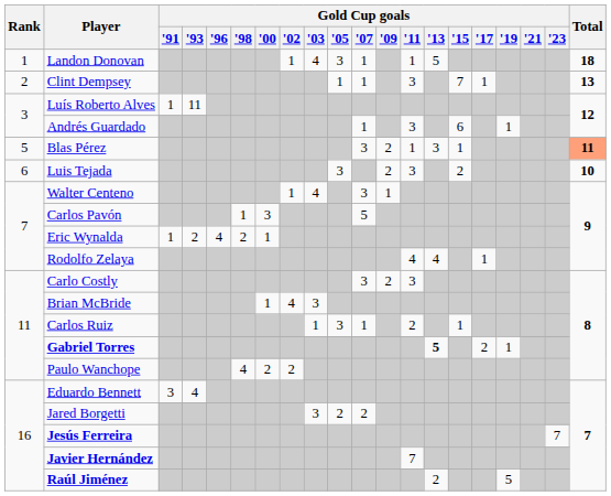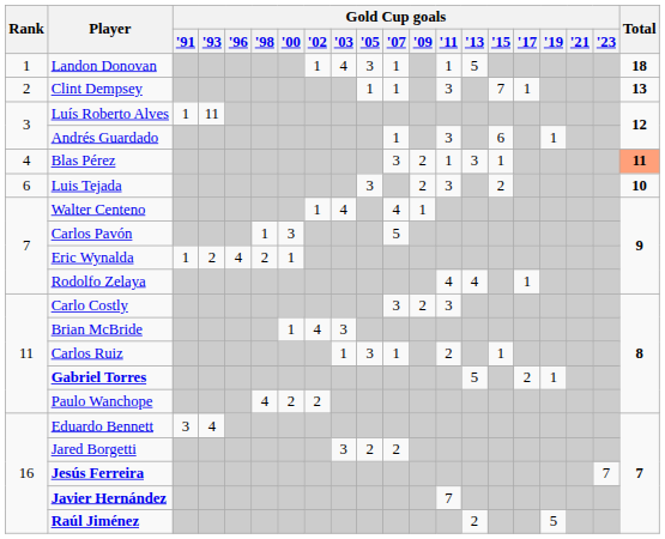 <table class="wikitable" style="text-align:center;">
 <tr>
 <th rowspan="2" style="text-align:center;">Rank</th>
 <th rowspan="2">Player</th>
 <th colspan="17">Gold Cup goals</th>
 <th rowspan="2">Total</th>
 </tr>
 <tr>
 <th><a href='#'>'91</a></th>
 <th><a href='#'>'93</a></th>
 <th><a href='#'>'96</a></th>
 <th><a href='#'>'98</a></th>
 <th><a href='#'>'00</a></th>
 <th><a href='#'>'02</a></th>
 <th><a href='#'>'03</a></th>
 <th><a href='#'>'05</a></th>
 <th><a href='#'>'07</a></th>
 <th><a href='#'>'09</a></th>
 <th><a href='#'>'11</a></th>
 <th><a href='#'>'13</a></th>
 <th><a href='#'>'15</a></th>
 <th><a href='#'>'17</a></th>
 <th><a href='#'>'19</a></th>
 <th><a href='#'>'21</a></th>
 <th><a href='#'>'23</a></th>
 </tr>
 <tr>
 <td>1</td>
 <td style="text-align:left;"> <a href='#'>Landon Donovan</a></td>
 <td bgcolor=#cccccc></td>
 <td bgcolor=#cccccc></td>
 <td bgcolor=#cccccc></td>
 <td bgcolor=#cccccc></td>
 <td bgcolor=#cccccc></td>
 <td>1</td>
 <td>4</td>
 <td>3</td>
 <td>1</td>
 <td bgcolor=#cccccc></td>
 <td>1</td>
 <td>5</td>
 <td bgcolor=#cccccc></td>
 <td bgcolor=#cccccc></td>
 <td bgcolor=#cccccc></td>
 <td bgcolor=#cccccc></td>
 <td bgcolor=#cccccc></td>
 <td><strong>18</strong></td>
 </tr>
 <tr>
 <td>2</td>
 <td style="text-align:left;"> <a href='#'>Clint Dempsey</a></td>
 <td bgcolor=#cccccc></td>
 <td bgcolor=#cccccc></td>
 <td bgcolor=#cccccc></td>
 <td bgcolor=#cccccc></td>
 <td bgcolor=#cccccc></td>
 <td bgcolor=#cccccc></td>
 <td bgcolor=#cccccc></td>
 <td>1</td>
 <td>1</td>
 <td bgcolor=#cccccc></td>
 <td>3</td>
 <td bgcolor=#cccccc></td>
 <td>7</td>
 <td>1</td>
 <td bgcolor=#cccccc></td>
 <td bgcolor=#cccccc></td>
 <td bgcolor=#cccccc></td>
 <td><strong>13</strong></td>
 </tr>
 <tr>
 <td rowspan=2>3</td>
 <td style="text-align:left;"> <a href='#'>Luís Roberto Alves</a></td>
 <td>1</td>
 <td>11</td>
 <td bgcolor=#cccccc></td>
 <td bgcolor=#cccccc></td>
 <td bgcolor=#cccccc></td>
 <td bgcolor=#cccccc></td>
 <td bgcolor=#cccccc></td>
 <td bgcolor=#cccccc></td>
 <td bgcolor=#cccccc></td>
 <td bgcolor=#cccccc></td>
 <td bgcolor=#cccccc></td>
 <td bgcolor=#cccccc></td>
 <td bgcolor=#cccccc></td>
 <td bgcolor=#cccccc></td>
 <td bgcolor=#cccccc></td>
 <td bgcolor=#cccccc></td>
 <td bgcolor=#cccccc></td>
 <td rowspan=2><strong>12</strong></td>
 </tr>
 <tr>
 <td style="text-align:left;"> <a href='#'>Andrés Guardado</a></td>
 <td bgcolor=#cccccc></td>
 <td bgcolor=#cccccc></td>
 <td bgcolor=#cccccc></td>
 <td bgcolor=#cccccc></td>
 <td bgcolor=#cccccc></td>
 <td bgcolor=#cccccc></td>
 <td bgcolor=#cccccc></td>
 <td bgcolor=#cccccc></td>
 <td>1</td>
 <td bgcolor=#cccccc></td>
 <td>3</td>
 <td bgcolor=#cccccc></td>
 <td>6</td>
 <td bgcolor=#cccccc></td>
 <td>1</td>
 <td bgcolor=#cccccc></td>
 <td bgcolor=#cccccc></td>
 </tr>
 <tr>
-<td>5</td>
+<td>4</td>
 <td style="text-align:left;"> <a href='#'>Blas Pérez</a></td>
 <td bgcolor=#cccccc></td>
 <td bgcolor=#cccccc></td>
 <td bgcolor=#cccccc></td>
 <td bgcolor=#cccccc></td>
 <td bgcolor=#cccccc></td>
 <td bgcolor=#cccccc></td>
 <td bgcolor=#cccccc></td>
 <td bgcolor=#cccccc></td>
 <td>3</td>
 <td>2</td>
 <td>1</td>
 <td>3</td>
 <td>1</td>
 <td bgcolor=#cccccc></td>
 <td bgcolor=#cccccc></td>
 <td bgcolor=#cccccc></td>
 <td bgcolor=#cccccc></td>
 <td style="background: lightsalmon;"><strong>11</strong></td>
 </tr>
 <tr>
 <td>6</td>
 <td style="text-align:left;"> <a href='#'>Luis Tejada</a></td>
 <td bgcolor=#cccccc></td>
 <td bgcolor=#cccccc></td>
 <td bgcolor=#cccccc></td>
 <td bgcolor=#cccccc></td>
 <td bgcolor=#cccccc></td>
 <td bgcolor=#cccccc></td>
 <td bgcolor=#cccccc></td>
 <td>3</td>
 <td bgcolor=#cccccc></td>
 <td>2</td>
 <td>3</td>
 <td bgcolor=#cccccc></td>
 <td>2</td>
 <td bgcolor=#cccccc></td>
 <td bgcolor=#cccccc></td>
 <td bgcolor=#cccccc></td>
 <td bgcolor=#cccccc></td>
 <td><strong>10</strong></td>
 </tr>
 <tr>
 <td rowspan=4>7</td>
 <td style="text-align:left;"> <a href='#'>Walter Centeno</a></td>
 <td bgcolor=#cccccc></td>
 <td bgcolor=#cccccc></td>
 <td bgcolor=#cccccc></td>
 <td bgcolor=#cccccc></td>
 <td bgcolor=#cccccc></td>
 <td>1</td>
 <td>4</td>
 <td bgcolor=#cccccc></td>
-<td>3</td>
+<td>4</td>
 <td>1</td>
 <td bgcolor=#cccccc></td>
 <td bgcolor=#cccccc></td>
 <td bgcolor=#cccccc></td>
 <td bgcolor=#cccccc></td>
 <td bgcolor=#cccccc></td>
 <td bgcolor=#cccccc></td>
 <td bgcolor=#cccccc></td>
 <td rowspan=4><strong>9</strong></td>
 </tr>
 <tr>
 <td style="text-align:left;"> <a href='#'>Carlos Pavón</a></td>
 <td bgcolor=#cccccc></td>
 <td bgcolor=#cccccc></td>
 <td bgcolor=#cccccc></td>
 <td>1</td>
 <td>3</td>
 <td bgcolor=#cccccc></td>
 <td bgcolor=#cccccc></td>
 <td bgcolor=#cccccc></td>
 <td>5</td>
 <td bgcolor=#cccccc></td>
 <td bgcolor=#cccccc></td>
 <td bgcolor=#cccccc></td>
 <td bgcolor=#cccccc></td>
 <td bgcolor=#cccccc></td>
 <td bgcolor=#cccccc></td>
 <td bgcolor=#cccccc></td>
 <td bgcolor=#cccccc></td>
 </tr>
 <tr>
 <td style="text-align:left;"> <a href='#'>Eric Wynalda</a></td>
 <td>1</td>
 <td>2</td>
 <td>4</td>
 <td>2</td>
 <td>1</td>
 <td bgcolor=#cccccc></td>
 <td bgcolor=#cccccc></td>
 <td bgcolor=#cccccc></td>
 <td bgcolor=#cccccc></td>
 <td bgcolor=#cccccc></td>
 <td bgcolor=#cccccc></td>
 <td bgcolor=#cccccc></td>
 <td bgcolor=#cccccc></td>
 <td bgcolor=#cccccc></td>
 <td bgcolor=#cccccc></td>
 <td bgcolor=#cccccc></td>
 <td bgcolor=#cccccc></td>
 </tr>
 <tr>
 <td style="text-align:left;"> <a href='#'>Rodolfo Zelaya</a></td>
 <td bgcolor=#cccccc></td>
 <td bgcolor=#cccccc></td>
 <td bgcolor=#cccccc></td>
 <td bgcolor=#cccccc></td>
 <td bgcolor=#cccccc></td>
 <td bgcolor=#cccccc></td>
 <td bgcolor=#cccccc></td>
 <td bgcolor=#cccccc></td>
 <td bgcolor=#cccccc></td>
 <td bgcolor=#cccccc></td>
 <td>4</td>
 <td>4</td>
 <td bgcolor=#cccccc></td>
 <td>1</td>
 <td bgcolor=#cccccc></td>
 <td bgcolor=#cccccc></td>
 <td bgcolor=#cccccc></td>
 </tr>
 <tr>
 <td rowspan=5>11</td>
 <td style="text-align:left;"> <a href='#'>Carlo Costly</a></td>
 <td bgcolor=#cccccc></td>
 <td bgcolor=#cccccc></td>
 <td bgcolor=#cccccc></td>
 <td bgcolor=#cccccc></td>
 <td bgcolor=#cccccc></td>
 <td bgcolor=#cccccc></td>
 <td bgcolor=#cccccc></td>
 <td bgcolor=#cccccc></td>
 <td>3</td>
 <td>2</td>
 <td>3</td>
 <td bgcolor=#cccccc></td>
 <td bgcolor=#cccccc></td>
 <td bgcolor=#cccccc></td>
 <td bgcolor=#cccccc></td>
 <td bgcolor=#cccccc></td>
 <td bgcolor=#cccccc></td>
 <td rowspan=5><strong>8</strong></td>
 </tr>
 <tr>
 <td style="text-align:left;"> <a href='#'>Brian McBride</a></td>
 <td bgcolor=#cccccc></td>
 <td bgcolor=#cccccc></td>
 <td bgcolor=#cccccc></td>
 <td bgcolor=#cccccc></td>
 <td>1</td>
 <td>4</td>
 <td>3</td>
 <td bgcolor=#cccccc></td>
 <td bgcolor=#cccccc></td>
 <td bgcolor=#cccccc></td>
 <td bgcolor=#cccccc></td>
 <td bgcolor=#cccccc></td>
 <td bgcolor=#cccccc></td>
 <td bgcolor=#cccccc></td>
 <td bgcolor=#cccccc></td>
 <td bgcolor=#cccccc></td>
 <td bgcolor=#cccccc></td>
 </tr>
 <tr>
 <td style="text-align:left;"> <a href='#'>Carlos Ruiz</a></td>
 <td bgcolor=#cccccc></td>
 <td bgcolor=#cccccc></td>
 <td bgcolor=#cccccc></td>
 <td bgcolor=#cccccc></td>
 <td bgcolor=#cccccc></td>
 <td bgcolor=#cccccc></td>
 <td>1</td>
 <td>3</td>
 <td>1</td>
 <td bgcolor=#cccccc></td>
 <td>2</td>
 <td bgcolor=#cccccc></td>
 <td>1</td>
 <td bgcolor=#cccccc></td>
 <td bgcolor=#cccccc></td>
 <td bgcolor=#cccccc></td>
 <td bgcolor=#cccccc></td>
 </tr>
 <tr>
 <td style="text-align:left;"> <strong><a href='#'>Gabriel Torres</a></strong></td>
 <td bgcolor=#cccccc></td>
 <td bgcolor=#cccccc></td>
 <td bgcolor=#cccccc></td>
 <td bgcolor=#cccccc></td>
 <td bgcolor=#cccccc></td>
 <td bgcolor=#cccccc></td>
 <td bgcolor=#cccccc></td>
 <td bgcolor=#cccccc></td>
 <td bgcolor=#cccccc></td>
 <td bgcolor=#cccccc></td>
 <td bgcolor=#cccccc></td>
-<td><strong>5</strong></td>
+<td>5</td>
 <td bgcolor=#cccccc></td>
 <td>2</td>
 <td>1</td>
 <td bgcolor=#cccccc></td>
 <td bgcolor=#cccccc></td>
 </tr>
 <tr>
 <td style="text-align:left;"> <a href='#'>Paulo Wanchope</a></td>
 <td bgcolor=#cccccc></td>
 <td bgcolor=#cccccc></td>
 <td bgcolor=#cccccc></td>
 <td>4</td>
 <td>2</td>
 <td>2</td>
 <td bgcolor=#cccccc></td>
 <td bgcolor=#cccccc></td>
 <td bgcolor=#cccccc></td>
 <td bgcolor=#cccccc></td>
 <td bgcolor=#cccccc></td>
 <td bgcolor=#cccccc></td>
 <td bgcolor=#cccccc></td>
 <td bgcolor=#cccccc></td>
 <td bgcolor=#cccccc></td>
 <td bgcolor=#cccccc></td>
 <td bgcolor=#cccccc></td>
 </tr>
 <tr>
 <td rowspan=5>16</td>
 <td style="text-align:left;"> <a href='#'>Eduardo Bennett</a></td>
 <td>3</td>
 <td>4</td>
 <td bgcolor=#cccccc></td>
 <td bgcolor=#cccccc></td>
 <td bgcolor=#cccccc></td>
 <td bgcolor=#cccccc></td>
 <td bgcolor=#cccccc></td>
 <td bgcolor=#cccccc></td>
 <td bgcolor=#cccccc></td>
 <td bgcolor=#cccccc></td>
 <td bgcolor=#cccccc></td>
 <td bgcolor=#cccccc></td>
 <td bgcolor=#cccccc></td>
 <td bgcolor=#cccccc></td>
 <td bgcolor=#cccccc></td>
 <td bgcolor=#cccccc></td>
 <td bgcolor=#cccccc></td>
 <td rowspan=5><strong>7</strong></td>
 </tr>
 <tr>
 <td style="text-align:left;"> <a href='#'>Jared Borgetti</a></td>
 <td bgcolor=#cccccc></td>
 <td bgcolor=#cccccc></td>
 <td bgcolor=#cccccc></td>
 <td bgcolor=#cccccc></td>
 <td bgcolor=#cccccc></td>
 <td bgcolor=#cccccc></td>
 <td>3</td>
 <td>2</td>
 <td>2</td>
 <td bgcolor=#cccccc></td>
 <td bgcolor=#cccccc></td>
 <td bgcolor=#cccccc></td>
 <td bgcolor=#cccccc></td>
 <td bgcolor=#cccccc></td>
 <td bgcolor=#cccccc></td>
 <td bgcolor=#cccccc></td>
 <td bgcolor=#cccccc></td>
 </tr>
 <tr>
 <td style="text-align:left;"> <strong><a href='#'>Jesús Ferreira</a></strong></td>
 <td bgcolor=#cccccc></td>
 <td bgcolor=#cccccc></td>
 <td bgcolor=#cccccc></td>
 <td bgcolor=#cccccc></td>
 <td bgcolor=#cccccc></td>
 <td bgcolor=#cccccc></td>
 <td bgcolor=#cccccc></td>
 <td bgcolor=#cccccc></td>
 <td bgcolor=#cccccc></td>
 <td bgcolor=#cccccc></td>
 <td bgcolor=#cccccc></td>
 <td bgcolor=#cccccc></td>
 <td bgcolor=#cccccc></td>
 <td bgcolor=#cccccc></td>
 <td bgcolor=#cccccc></td>
 <td bgcolor=#cccccc></td>
 <td>7</td>
 </tr>
 <tr>
 <td style="text-align:left;"> <strong><a href='#'>Javier Hernández</a></strong></td>
 <td bgcolor=#cccccc></td>
 <td bgcolor=#cccccc></td>
 <td bgcolor=#cccccc></td>
 <td bgcolor=#cccccc></td>
 <td bgcolor=#cccccc></td>
 <td bgcolor=#cccccc></td>
 <td bgcolor=#cccccc></td>
 <td bgcolor=#cccccc></td>
 <td bgcolor=#cccccc></td>
 <td bgcolor=#cccccc></td>
 <td>7</td>
 <td bgcolor=#cccccc></td>
 <td bgcolor=#cccccc></td>
 <td bgcolor=#cccccc></td>
 <td bgcolor=#cccccc></td>
 <td bgcolor=#cccccc></td>
 <td bgcolor=#cccccc></td>
 </tr>
 <tr>
 <td style="text-align:left;"> <strong><a href='#'>Raúl Jiménez</a></strong></td>
 <td bgcolor=#cccccc></td>
 <td bgcolor=#cccccc></td>
 <td bgcolor=#cccccc></td>
 <td bgcolor=#cccccc></td>
 <td bgcolor=#cccccc></td>
 <td bgcolor=#cccccc></td>
 <td bgcolor=#cccccc></td>
 <td bgcolor=#cccccc></td>
 <td bgcolor=#cccccc></td>
 <td bgcolor=#cccccc></td>
 <td bgcolor=#cccccc></td>
 <td>2</td>
 <td bgcolor=#cccccc></td>
 <td bgcolor=#cccccc></td>
 <td>5</td>
 <td bgcolor=#cccccc></td>
 <td bgcolor=#cccccc></td>
 </tr>
 </table>
